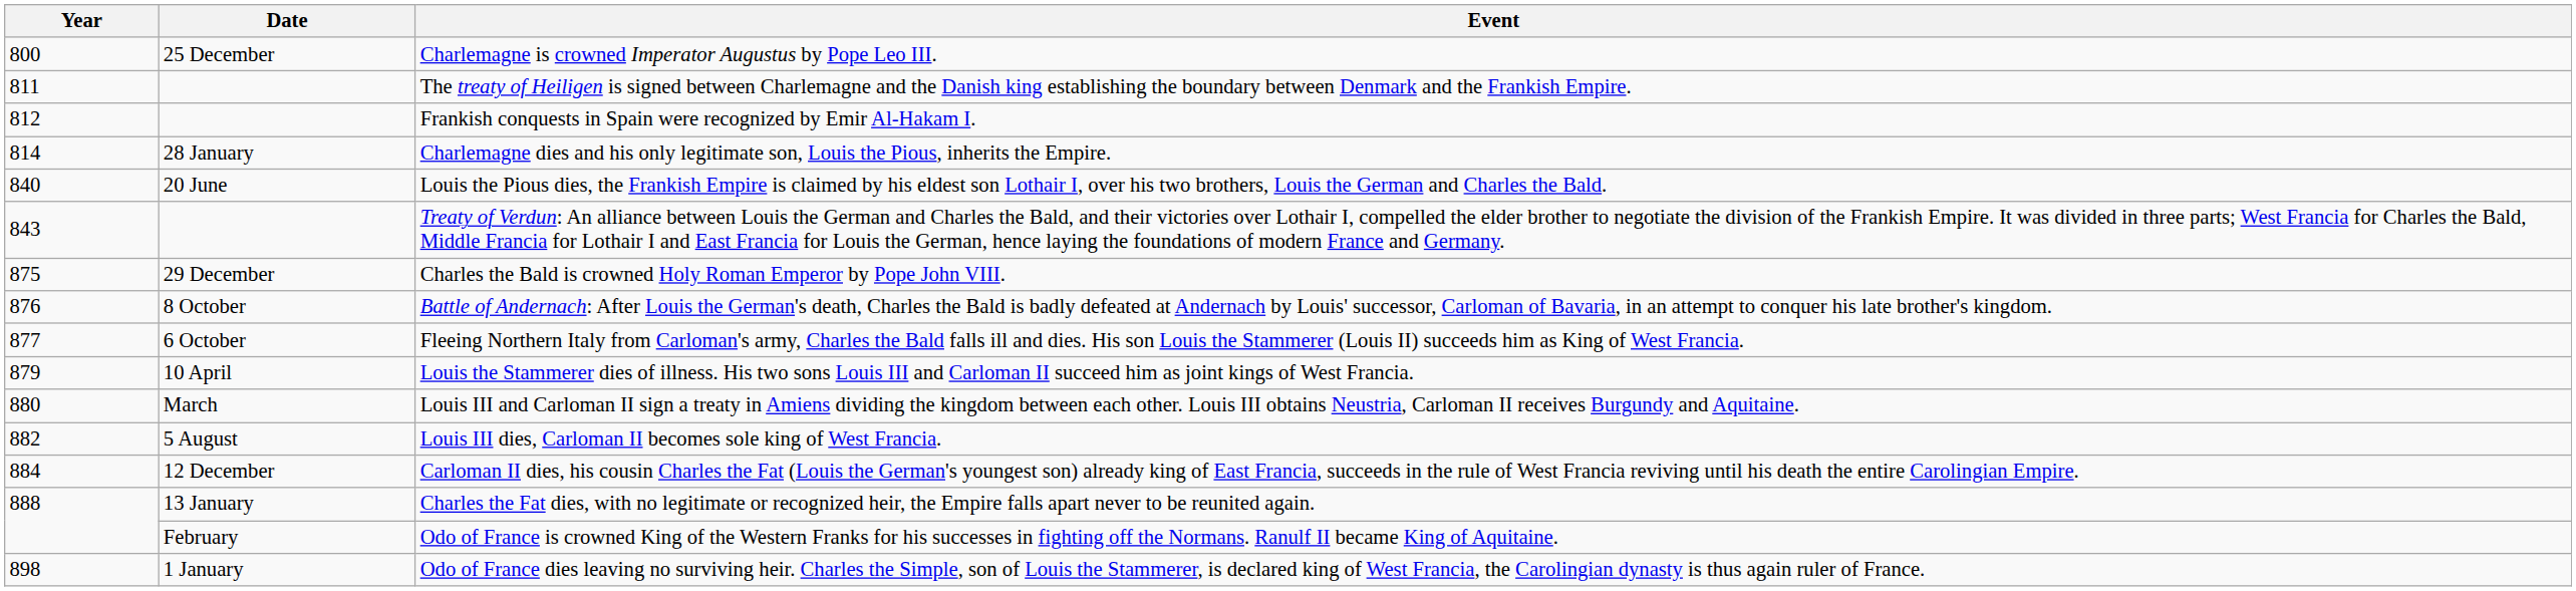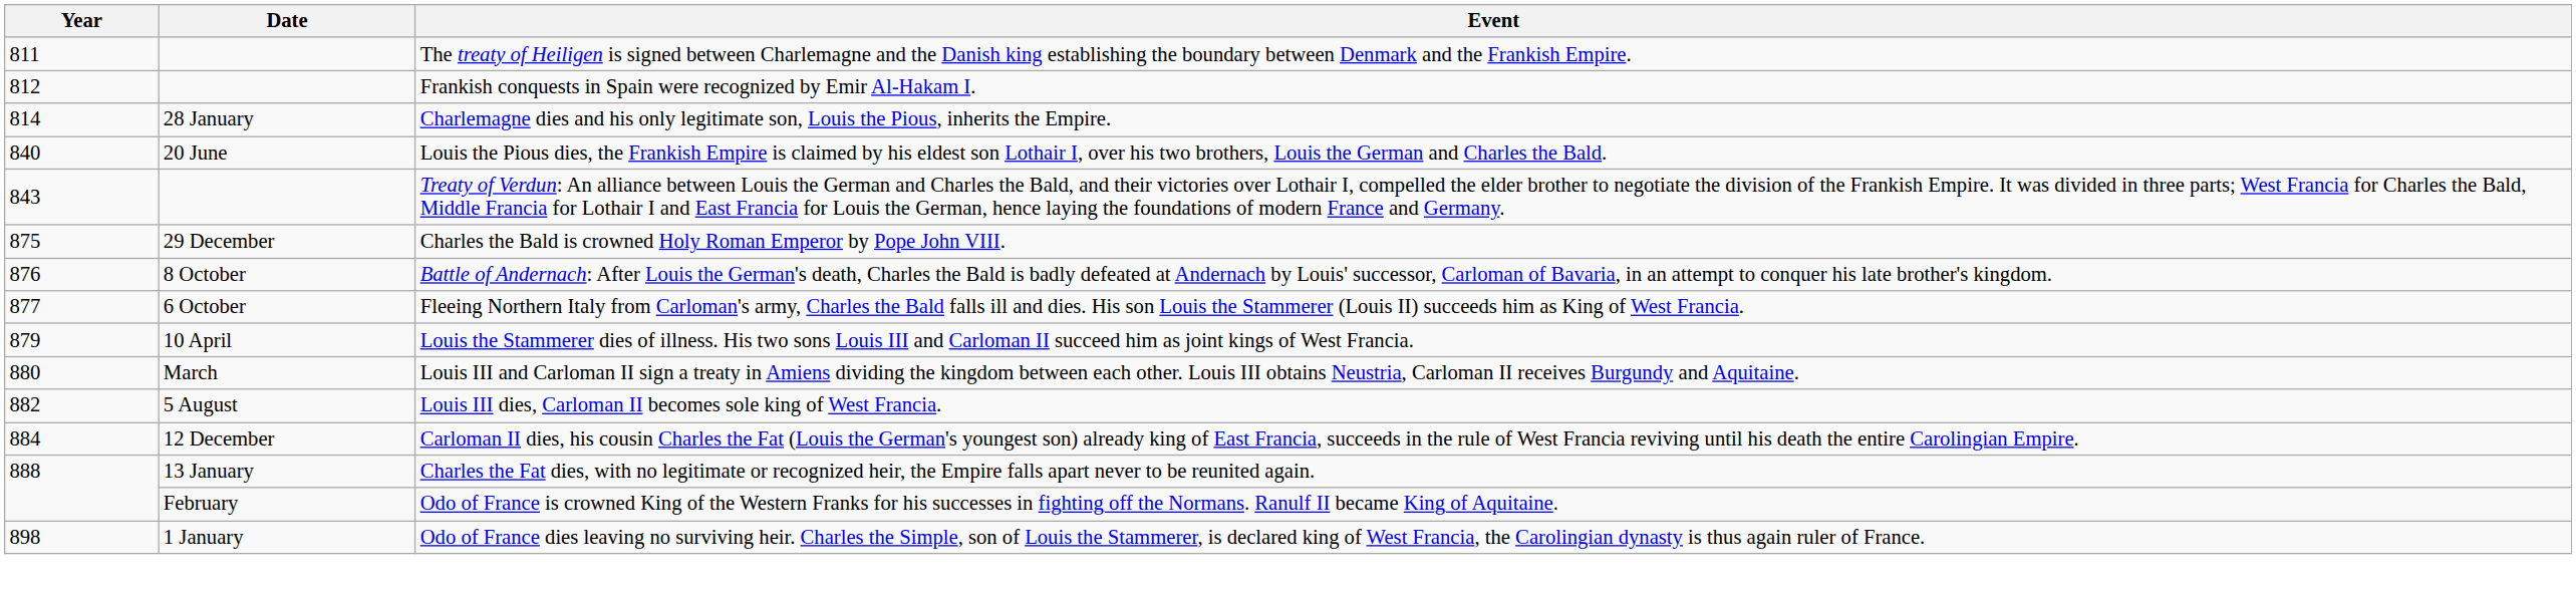 <table class="wikitable" width="100%">
 <tr>
 <th style="width:6%">Year</th>
 <th style="width:10%">Date</th>
 <th>Event</th>
-</tr>
-<tr>
-<td>800</td>
-<td>25 December</td>
-<td><a href='#'>Charlemagne</a> is <a href='#'>crowned</a> <em>Imperator Augustus</em> by <a href='#'>Pope Leo III</a>.</td>
 </tr>
 <tr>
 <td>811</td>
 <td></td>
 <td>The <em><a href='#'>treaty of Heiligen</a></em> is signed between Charlemagne and the <a href='#'>Danish king</a> establishing the boundary between <a href='#'>Denmark</a> and the <a href='#'>Frankish Empire</a>.</td>
 </tr>
 <tr>
 <td>812</td>
 <td></td>
 <td>Frankish conquests in Spain were recognized by Emir <a href='#'>Al-Hakam I</a>.</td>
 </tr>
 <tr>
 <td>814</td>
 <td>28 January</td>
 <td><a href='#'>Charlemagne</a> dies and his only legitimate son, <a href='#'>Louis the Pious</a>, inherits the Empire.</td>
 </tr>
 <tr>
 <td>840</td>
 <td>20 June</td>
 <td>Louis the Pious dies, the <a href='#'>Frankish Empire</a> is claimed by his eldest son <a href='#'>Lothair I</a>, over his two brothers, <a href='#'>Louis the German</a> and <a href='#'>Charles the Bald</a>.</td>
 </tr>
 <tr>
 <td>843</td>
 <td></td>
 <td><em><a href='#'>Treaty of Verdun</a></em>: An alliance between Louis the German and Charles the Bald, and their victories over Lothair I, compelled the elder brother to negotiate the division of the Frankish Empire. It was divided in three parts; <a href='#'>West Francia</a> for Charles the Bald, <a href='#'>Middle Francia</a> for Lothair I and <a href='#'>East Francia</a> for Louis the German, hence laying the foundations of modern <a href='#'>France</a> and <a href='#'>Germany</a>.</td>
 </tr>
 <tr>
 <td>875</td>
 <td>29 December</td>
 <td>Charles the Bald is crowned <a href='#'>Holy Roman Emperor</a> by <a href='#'>Pope John VIII</a>.</td>
 </tr>
 <tr>
 <td>876</td>
 <td>8 October</td>
 <td><em><a href='#'>Battle of Andernach</a></em>: After <a href='#'>Louis the German</a>'s death, Charles the Bald is badly defeated at <a href='#'>Andernach</a> by Louis' successor, <a href='#'>Carloman of Bavaria</a>, in an attempt to conquer his late brother's kingdom.</td>
 </tr>
 <tr>
 <td>877</td>
 <td>6 October</td>
 <td>Fleeing Northern Italy from <a href='#'>Carloman</a>'s army, <a href='#'>Charles the Bald</a> falls ill and dies. His son <a href='#'>Louis the Stammerer</a> (Louis II) succeeds him as King of <a href='#'>West Francia</a>.</td>
 </tr>
 <tr>
 <td>879</td>
 <td>10 April</td>
 <td><a href='#'>Louis the Stammerer</a> dies of illness. His two sons <a href='#'>Louis III</a> and <a href='#'>Carloman II</a> succeed him as joint kings of West Francia.</td>
 </tr>
 <tr>
 <td>880</td>
 <td>March</td>
 <td>Louis III and Carloman II sign a treaty in <a href='#'>Amiens</a> dividing the kingdom between each other. Louis III obtains <a href='#'>Neustria</a>, Carloman II receives <a href='#'>Burgundy</a> and <a href='#'>Aquitaine</a>.</td>
 </tr>
 <tr>
 <td>882</td>
 <td>5 August</td>
 <td><a href='#'>Louis III</a> dies, <a href='#'>Carloman II</a> becomes sole king of <a href='#'>West Francia</a>.</td>
 </tr>
 <tr>
 <td>884</td>
 <td>12 December</td>
 <td><a href='#'>Carloman II</a> dies, his cousin <a href='#'>Charles the Fat</a> (<a href='#'>Louis the German</a>'s youngest son) already king of <a href='#'>East Francia</a>, succeeds in the rule of West Francia reviving until his death the entire <a href='#'>Carolingian Empire</a>.</td>
 </tr>
 <tr>
 <td rowspan="2" valign="top">888</td>
 <td>13 January</td>
 <td><a href='#'>Charles the Fat</a> dies, with no legitimate or recognized heir, the Empire falls apart never to be reunited again.</td>
 </tr>
 <tr>
 <td>February</td>
 <td><a href='#'>Odo of France</a> is crowned King of the Western Franks for his successes in <a href='#'>fighting off the Normans</a>. <a href='#'>Ranulf II</a> became <a href='#'>King of Aquitaine</a>.</td>
 </tr>
 <tr>
 <td>898</td>
 <td>1 January</td>
 <td><a href='#'>Odo of France</a> dies leaving no surviving heir. <a href='#'>Charles the Simple</a>, son of <a href='#'>Louis the Stammerer</a>, is declared king of <a href='#'>West Francia</a>, the <a href='#'>Carolingian dynasty</a> is thus again ruler of France.</td>
 </tr>
 </table>
